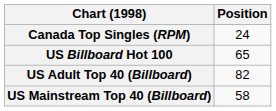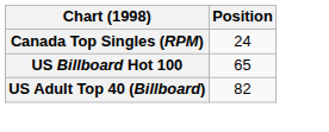 <table class="wikitable sortable plainrowheaders" style="text-align:center">
 <tr>
 <th>Chart (1998)</th>
 <th>Position</th>
 </tr>
 <tr>
 <th scope="row">Canada Top Singles (<em>RPM</em>)</th>
 <td>24</td>
 </tr>
 <tr>
 <th scope="row">US <em>Billboard</em> Hot 100</th>
 <td>65</td>
 </tr>
 <tr>
 <th scope="row">US Adult Top 40 (<em>Billboard</em>)</th>
 <td>82</td>
 </tr>
-<tr>
-<th scope="row">US Mainstream Top 40 (<em>Billboard</em>)</th>
-<td>58</td>
-</tr>
 </table>
